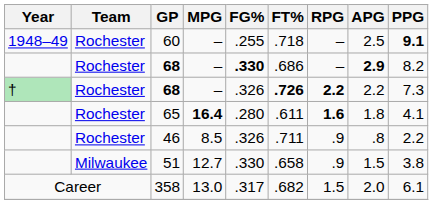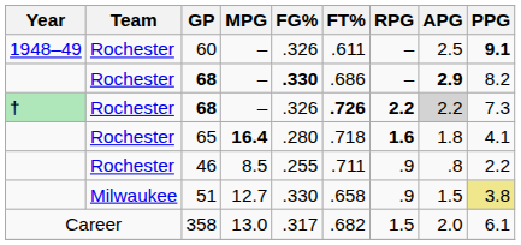 <table class="wikitable sortable" style="font-size:95%; text-align:right;">
 <tr>
 <th>Year</th>
 <th>Team</th>
 <th>GP</th>
 <th>MPG</th>
 <th>FG%</th>
 <th>FT%</th>
 <th>RPG</th>
 <th>APG</th>
 <th>PPG</th>
 </tr>
 <tr>
 <td style="text-align:left;"><a href='#'>1948–49</a></td>
 <td style="text-align:left;"><a href='#'>Rochester</a></td>
 <td>60</td>
 <td>–</td>
-<td>.255</td>
-<td>.718</td>
+<td>.326</td>
+<td>.611</td>
 <td>–</td>
 <td>2.5</td>
 <td><strong>9.1</strong></td>
 </tr>
 <tr>
 <td style="text-align:left;"></td>
 <td style="text-align:left;"><a href='#'>Rochester</a></td>
 <td><strong>68</strong></td>
 <td>–</td>
 <td><strong>.330</strong></td>
 <td>.686</td>
 <td>–</td>
 <td><strong>2.9</strong></td>
 <td>8.2</td>
 </tr>
 <tr>
 <td style="text-align:left; background:#afe6ba;">†</td>
 <td style="text-align:left;"><a href='#'>Rochester</a></td>
 <td><strong>68</strong></td>
 <td>–</td>
 <td>.326</td>
 <td><strong>.726</strong></td>
 <td><strong>2.2</strong></td>
-<td>2.2</td>
+<td style="background: lightgrey;">2.2</td>
 <td>7.3</td>
 </tr>
 <tr>
 <td style="text-align:left;"></td>
 <td style="text-align:left;"><a href='#'>Rochester</a></td>
 <td>65</td>
 <td><strong>16.4</strong></td>
 <td>.280</td>
-<td>.611</td>
+<td>.718</td>
 <td><strong>1.6</strong></td>
 <td>1.8</td>
 <td>4.1</td>
 </tr>
 <tr>
 <td style="text-align:left;"></td>
 <td style="text-align:left;"><a href='#'>Rochester</a></td>
 <td>46</td>
 <td>8.5</td>
-<td>.326</td>
+<td>.255</td>
 <td>.711</td>
 <td>.9</td>
 <td>.8</td>
 <td>2.2</td>
 </tr>
 <tr>
 <td style="text-align:left;"></td>
 <td style="text-align:left;"><a href='#'>Milwaukee</a></td>
 <td>51</td>
 <td>12.7</td>
 <td>.330</td>
 <td>.658</td>
 <td>.9</td>
 <td>1.5</td>
-<td>3.8</td>
+<td style="background: khaki;">3.8</td>
 </tr>
 <tr>
 <td style="text-align:center;" colspan="2">Career</td>
 <td>358</td>
 <td>13.0</td>
 <td>.317</td>
 <td>.682</td>
 <td>1.5</td>
 <td>2.0</td>
 <td>6.1</td>
 </tr>
 <tr>
 </tr>
 </table>
